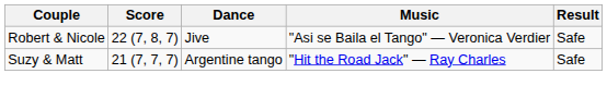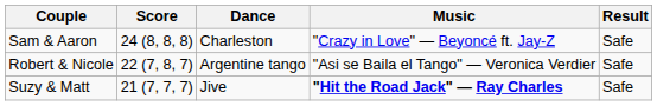 <table class="wikitable sortable">
 <tr>
 <th rowspan="1">Couple</th>
 <th colspan="1">Score</th>
 <th rowspan="1">Dance</th>
 <th rowspan="1">Music</th>
 <th rowspan="1">Result</th>
 </tr>
 <tr>
+<td>Sam & Aaron</td>
+<td>24 (8, 8, 8)</td>
+<td>Charleston</td>
+<td>"<a href='#'>Crazy in Love</a>" — <a href='#'>Beyoncé</a> ft. <a href='#'>Jay-Z</a></td>
+<td>Safe</td>
+</tr>
+<tr>
 <td>Robert & Nicole</td>
 <td>22 (7, 8, 7)</td>
-<td>Jive</td>
+<td>Argentine tango</td>
 <td>"Asi se Baila el Tango" — Veronica Verdier</td>
 <td>Safe</td>
 </tr>
 <tr>
 <td>Suzy & Matt</td>
 <td>21 (7, 7, 7)</td>
-<td>Argentine tango</td>
-<td>"<a href='#'>Hit the Road Jack</a>" — <a href='#'>Ray Charles</a></td>
+<td>Jive</td>
+<td><strong>"<a href='#'>Hit the Road Jack</a>" — <a href='#'>Ray Charles</a></strong></td>
 <td>Safe</td>
 </tr>
 </table>
